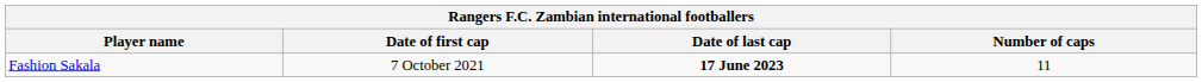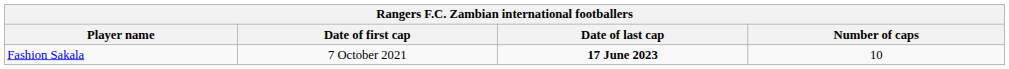 <table class="wikitable plainrowheaders" style="width: 80%;">
 <tr>
 <th colspan=5>Rangers F.C. Zambian international footballers </th>
 </tr>
 <tr>
 <th scope="col">Player name</th>
 <th scope="col">Date of first cap</th>
 <th scope="col">Date of last cap</th>
 <th scope="col">Number of caps</th>
 </tr>
 <tr>
 <td><a href='#'>Fashion Sakala</a></td>
 <td align="center">7 October 2021</td>
 <td align="center"><strong>17 June 2023</strong></td>
-<td align="center">11</td>
+<td align="center">10</td>
 </tr>
 </table>
